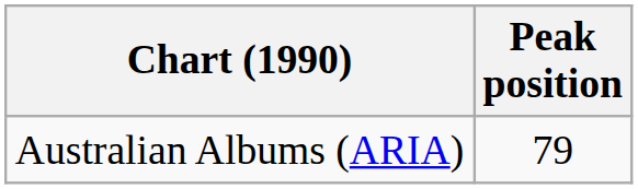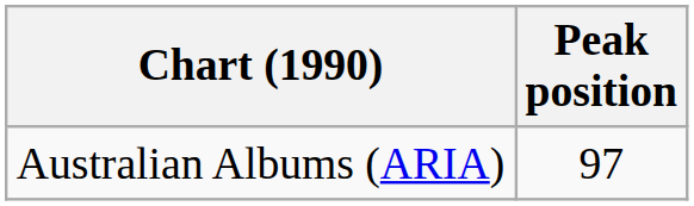 <table class="wikitable">
 <tr>
 <th align="left">Chart (1990)</th>
 <th align="left">Peak<br>position</th>
 </tr>
 <tr>
 <td align="left">Australian Albums (<a href='#'>ARIA</a>)</td>
-<td style="text-align:center;">79</td>
+<td style="text-align:center;">97</td>
 </tr>
 </table>
